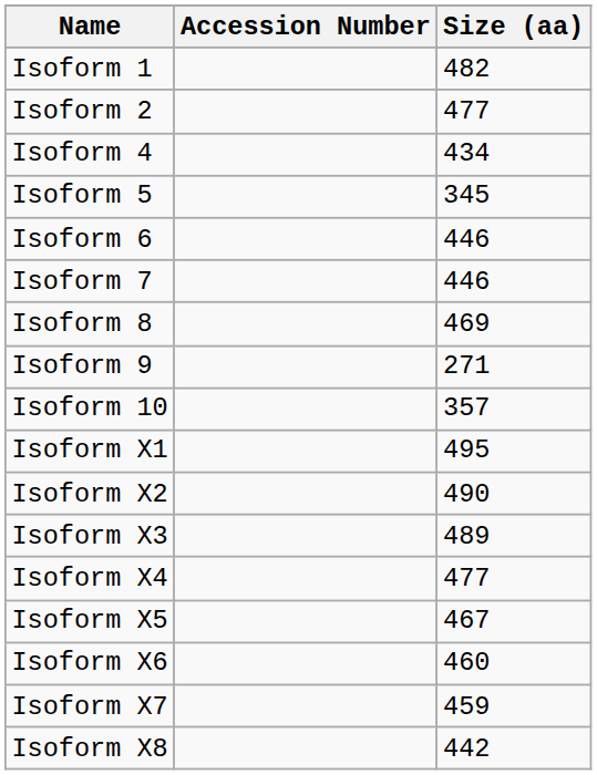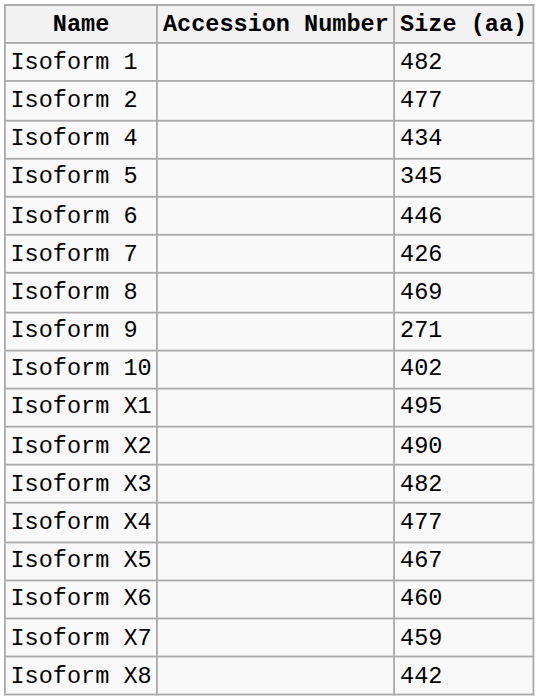 <table class="wikitable">
 <tr>
 </tr>
 <tr>
 <th>Name</th>
 <th>Accession Number</th>
 <th>Size (aa)</th>
 </tr>
 <tr>
 <td>Isoform 1</td>
 <td></td>
 <td>482</td>
 </tr>
 <tr>
 <td>Isoform 2</td>
 <td></td>
 <td>477</td>
 </tr>
 <tr>
 <td>Isoform 4</td>
 <td></td>
 <td>434</td>
 </tr>
 <tr>
 <td>Isoform 5</td>
 <td></td>
 <td>345</td>
 </tr>
 <tr>
 <td>Isoform 6</td>
 <td></td>
 <td>446</td>
 </tr>
 <tr>
 <td>Isoform 7</td>
 <td></td>
-<td>446</td>
+<td>426</td>
 </tr>
 <tr>
 <td>Isoform 8</td>
 <td></td>
 <td>469</td>
 </tr>
 <tr>
 <td>Isoform 9</td>
 <td></td>
 <td>271</td>
 </tr>
 <tr>
 <td>Isoform 10</td>
 <td></td>
-<td>357</td>
+<td>402</td>
 </tr>
 <tr>
 <td>Isoform X1</td>
 <td></td>
 <td>495</td>
 </tr>
 <tr>
 <td>Isoform X2</td>
 <td></td>
 <td>490</td>
 </tr>
 <tr>
 <td>Isoform X3</td>
 <td></td>
-<td>489</td>
+<td>482</td>
 </tr>
 <tr>
 <td>Isoform X4</td>
 <td></td>
 <td>477</td>
 </tr>
 <tr>
 <td>Isoform X5</td>
 <td></td>
 <td>467</td>
 </tr>
 <tr>
 <td>Isoform X6</td>
 <td></td>
 <td>460</td>
 </tr>
 <tr>
 <td>Isoform X7</td>
 <td></td>
 <td>459</td>
 </tr>
 <tr>
 <td>Isoform X8</td>
 <td></td>
 <td>442</td>
 </tr>
 </table>
